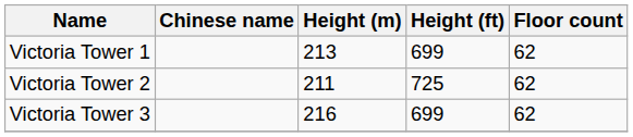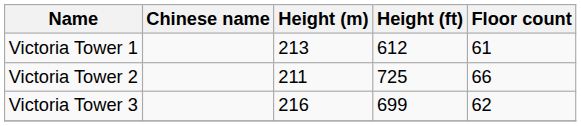 <table class="wikitable sortable">
 <tr>
 <th>Name</th>
 <th>Chinese name</th>
 <th>Height (m)</th>
 <th>Height (ft)</th>
 <th>Floor count</th>
 </tr>
 <tr>
 <td>Victoria Tower 1</td>
 <td></td>
 <td>213</td>
-<td>699</td>
-<td>62</td>
+<td>612</td>
+<td>61</td>
 </tr>
 <tr>
 <td>Victoria Tower 2</td>
 <td></td>
 <td>211</td>
 <td>725</td>
-<td>62</td>
+<td>66</td>
 </tr>
 <tr>
 <td>Victoria Tower 3</td>
 <td></td>
 <td>216</td>
 <td>699</td>
 <td>62</td>
 </tr>
 <tr>
 </tr>
 </table>
